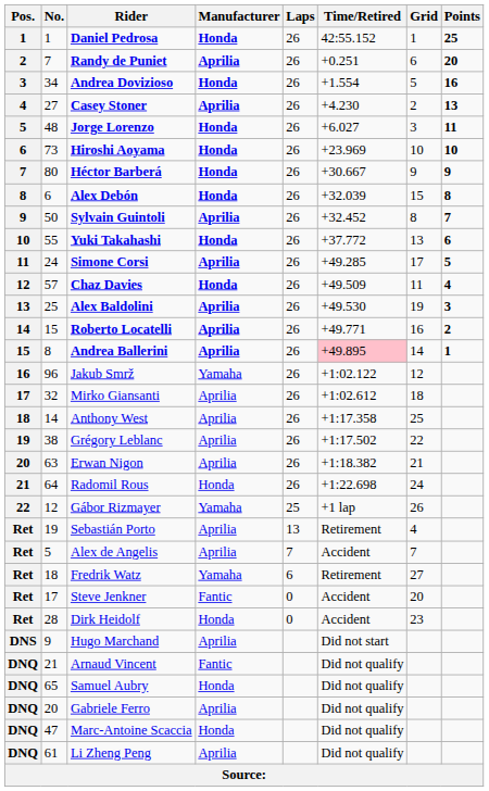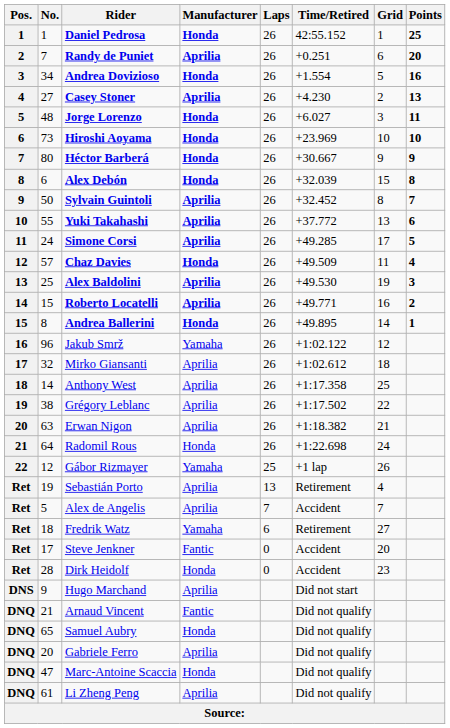 <table class="wikitable" style="font-size: 95%;">
 <tr>
 <th>Pos.</th>
 <th>No.</th>
 <th>Rider</th>
 <th>Manufacturer</th>
 <th>Laps</th>
 <th>Time/Retired</th>
 <th>Grid</th>
 <th>Points</th>
 </tr>
 <tr>
 <th>1</th>
 <td>1</td>
 <td> <strong><a href='#'>Daniel Pedrosa</a></strong></td>
 <td><strong><a href='#'>Honda</a></strong></td>
 <td>26</td>
 <td>42:55.152</td>
 <td>1</td>
 <td><strong>25</strong></td>
 </tr>
 <tr>
 <th>2</th>
 <td>7</td>
 <td> <strong><a href='#'>Randy de Puniet</a></strong></td>
 <td><strong><a href='#'>Aprilia</a></strong></td>
 <td>26</td>
 <td>+0.251</td>
 <td>6</td>
 <td><strong>20</strong></td>
 </tr>
 <tr>
 <th>3</th>
 <td>34</td>
 <td> <strong><a href='#'>Andrea Dovizioso</a></strong></td>
 <td><strong><a href='#'>Honda</a></strong></td>
 <td>26</td>
 <td>+1.554</td>
 <td>5</td>
 <td><strong>16</strong></td>
 </tr>
 <tr>
 <th>4</th>
 <td>27</td>
 <td> <strong><a href='#'>Casey Stoner</a></strong></td>
 <td><strong><a href='#'>Aprilia</a></strong></td>
 <td>26</td>
 <td>+4.230</td>
 <td>2</td>
 <td><strong>13</strong></td>
 </tr>
 <tr>
 <th>5</th>
 <td>48</td>
 <td> <strong><a href='#'>Jorge Lorenzo</a></strong></td>
 <td><strong><a href='#'>Honda</a></strong></td>
 <td>26</td>
 <td>+6.027</td>
 <td>3</td>
 <td><strong>11</strong></td>
 </tr>
 <tr>
 <th>6</th>
 <td>73</td>
 <td> <strong><a href='#'>Hiroshi Aoyama</a></strong></td>
 <td><strong><a href='#'>Honda</a></strong></td>
 <td>26</td>
 <td>+23.969</td>
 <td>10</td>
 <td><strong>10</strong></td>
 </tr>
 <tr>
 <th>7</th>
 <td>80</td>
 <td> <strong><a href='#'>Héctor Barberá</a></strong></td>
 <td><strong><a href='#'>Honda</a></strong></td>
 <td>26</td>
 <td>+30.667</td>
 <td>9</td>
 <td><strong>9</strong></td>
 </tr>
 <tr>
 <th>8</th>
 <td>6</td>
 <td> <strong><a href='#'>Alex Debón</a></strong></td>
 <td><strong><a href='#'>Honda</a></strong></td>
 <td>26</td>
 <td>+32.039</td>
 <td>15</td>
 <td><strong>8</strong></td>
 </tr>
 <tr>
 <th>9</th>
 <td>50</td>
 <td> <strong><a href='#'>Sylvain Guintoli</a></strong></td>
 <td><strong><a href='#'>Aprilia</a></strong></td>
 <td>26</td>
 <td>+32.452</td>
 <td>8</td>
 <td><strong>7</strong></td>
 </tr>
 <tr>
 <th>10</th>
 <td>55</td>
 <td> <strong><a href='#'>Yuki Takahashi</a></strong></td>
-<td><strong><a href='#'>Honda</a></strong></td>
+<td><strong><a href='#'>Aprilia</a></strong></td>
 <td>26</td>
 <td>+37.772</td>
 <td>13</td>
 <td><strong>6</strong></td>
 </tr>
 <tr>
 <th>11</th>
 <td>24</td>
 <td> <strong><a href='#'>Simone Corsi</a></strong></td>
 <td><strong><a href='#'>Aprilia</a></strong></td>
 <td>26</td>
 <td>+49.285</td>
 <td>17</td>
 <td><strong>5</strong></td>
 </tr>
 <tr>
 <th>12</th>
 <td>57</td>
 <td> <strong><a href='#'>Chaz Davies</a></strong></td>
 <td><strong><a href='#'>Honda</a></strong></td>
 <td>26</td>
 <td>+49.509</td>
 <td>11</td>
 <td><strong>4</strong></td>
 </tr>
 <tr>
 <th>13</th>
 <td>25</td>
 <td> <strong><a href='#'>Alex Baldolini</a></strong></td>
 <td><strong><a href='#'>Aprilia</a></strong></td>
 <td>26</td>
 <td>+49.530</td>
 <td>19</td>
 <td><strong>3</strong></td>
 </tr>
 <tr>
 <th>14</th>
 <td>15</td>
 <td> <strong><a href='#'>Roberto Locatelli</a></strong></td>
 <td><strong><a href='#'>Aprilia</a></strong></td>
 <td>26</td>
 <td>+49.771</td>
 <td>16</td>
 <td><strong>2</strong></td>
 </tr>
 <tr>
 <th>15</th>
 <td>8</td>
 <td> <strong><a href='#'>Andrea Ballerini</a></strong></td>
-<td><strong><a href='#'>Aprilia</a></strong></td>
+<td><strong><a href='#'>Honda</a></strong></td>
 <td>26</td>
-<td style="background: pink;">+49.895</td>
+<td>+49.895</td>
 <td>14</td>
 <td><strong>1</strong></td>
 </tr>
 <tr>
 <th>16</th>
 <td>96</td>
 <td> <a href='#'>Jakub Smrž</a></td>
 <td><a href='#'>Yamaha</a></td>
 <td>26</td>
 <td>+1:02.122</td>
 <td>12</td>
 <td></td>
 </tr>
 <tr>
 <th>17</th>
 <td>32</td>
 <td> <a href='#'>Mirko Giansanti</a></td>
 <td><a href='#'>Aprilia</a></td>
 <td>26</td>
 <td>+1:02.612</td>
 <td>18</td>
 <td></td>
 </tr>
 <tr>
 <th>18</th>
 <td>14</td>
 <td> <a href='#'>Anthony West</a></td>
 <td><a href='#'>Aprilia</a></td>
 <td>26</td>
 <td>+1:17.358</td>
 <td>25</td>
 <td></td>
 </tr>
 <tr>
 <th>19</th>
 <td>38</td>
 <td> <a href='#'>Grégory Leblanc</a></td>
 <td><a href='#'>Aprilia</a></td>
 <td>26</td>
 <td>+1:17.502</td>
 <td>22</td>
 <td></td>
 </tr>
 <tr>
 <th>20</th>
 <td>63</td>
 <td> <a href='#'>Erwan Nigon</a></td>
 <td><a href='#'>Aprilia</a></td>
 <td>26</td>
 <td>+1:18.382</td>
 <td>21</td>
 <td></td>
 </tr>
 <tr>
 <th>21</th>
 <td>64</td>
 <td> <a href='#'>Radomil Rous</a></td>
 <td><a href='#'>Honda</a></td>
 <td>26</td>
 <td>+1:22.698</td>
 <td>24</td>
 <td></td>
 </tr>
 <tr>
 <th>22</th>
 <td>12</td>
 <td> <a href='#'>Gábor Rizmayer</a></td>
 <td><a href='#'>Yamaha</a></td>
 <td>25</td>
 <td>+1 lap</td>
 <td>26</td>
 <td></td>
 </tr>
 <tr>
 <th>Ret</th>
 <td>19</td>
 <td> <a href='#'>Sebastián Porto</a></td>
 <td><a href='#'>Aprilia</a></td>
 <td>13</td>
 <td>Retirement</td>
 <td>4</td>
 <td></td>
 </tr>
 <tr>
 <th>Ret</th>
 <td>5</td>
 <td> <a href='#'>Alex de Angelis</a></td>
 <td><a href='#'>Aprilia</a></td>
 <td>7</td>
 <td>Accident</td>
 <td>7</td>
 <td></td>
 </tr>
 <tr>
 <th>Ret</th>
 <td>18</td>
 <td> <a href='#'>Fredrik Watz</a></td>
 <td><a href='#'>Yamaha</a></td>
 <td>6</td>
 <td>Retirement</td>
 <td>27</td>
 <td></td>
 </tr>
 <tr>
 <th>Ret</th>
 <td>17</td>
 <td> <a href='#'>Steve Jenkner</a></td>
 <td><a href='#'>Fantic</a></td>
 <td>0</td>
 <td>Accident</td>
 <td>20</td>
 <td></td>
 </tr>
 <tr>
 <th>Ret</th>
 <td>28</td>
 <td> <a href='#'>Dirk Heidolf</a></td>
 <td><a href='#'>Honda</a></td>
 <td>0</td>
 <td>Accident</td>
 <td>23</td>
 <td></td>
 </tr>
 <tr>
 <th>DNS</th>
 <td>9</td>
 <td> <a href='#'>Hugo Marchand</a></td>
 <td><a href='#'>Aprilia</a></td>
 <td></td>
 <td>Did not start</td>
 <td></td>
 <td></td>
 </tr>
 <tr>
 <th>DNQ</th>
 <td>21</td>
 <td> <a href='#'>Arnaud Vincent</a></td>
 <td><a href='#'>Fantic</a></td>
 <td></td>
 <td>Did not qualify</td>
 <td></td>
 <td></td>
 </tr>
 <tr>
 <th>DNQ</th>
 <td>65</td>
 <td> <a href='#'>Samuel Aubry</a></td>
 <td><a href='#'>Honda</a></td>
 <td></td>
 <td>Did not qualify</td>
 <td></td>
 <td></td>
 </tr>
 <tr>
 <th>DNQ</th>
 <td>20</td>
 <td> <a href='#'>Gabriele Ferro</a></td>
 <td><a href='#'>Aprilia</a></td>
 <td></td>
 <td>Did not qualify</td>
 <td></td>
 <td></td>
 </tr>
 <tr>
 <th>DNQ</th>
 <td>47</td>
 <td> <a href='#'>Marc-Antoine Scaccia</a></td>
 <td><a href='#'>Honda</a></td>
 <td></td>
 <td>Did not qualify</td>
 <td></td>
 <td></td>
 </tr>
 <tr>
 <th>DNQ</th>
 <td>61</td>
 <td> <a href='#'>Li Zheng Peng</a></td>
 <td><a href='#'>Aprilia</a></td>
 <td></td>
 <td>Did not qualify</td>
 <td></td>
 <td></td>
 </tr>
 <tr>
 <th colspan=8>Source: </th>
 </tr>
 </table>
